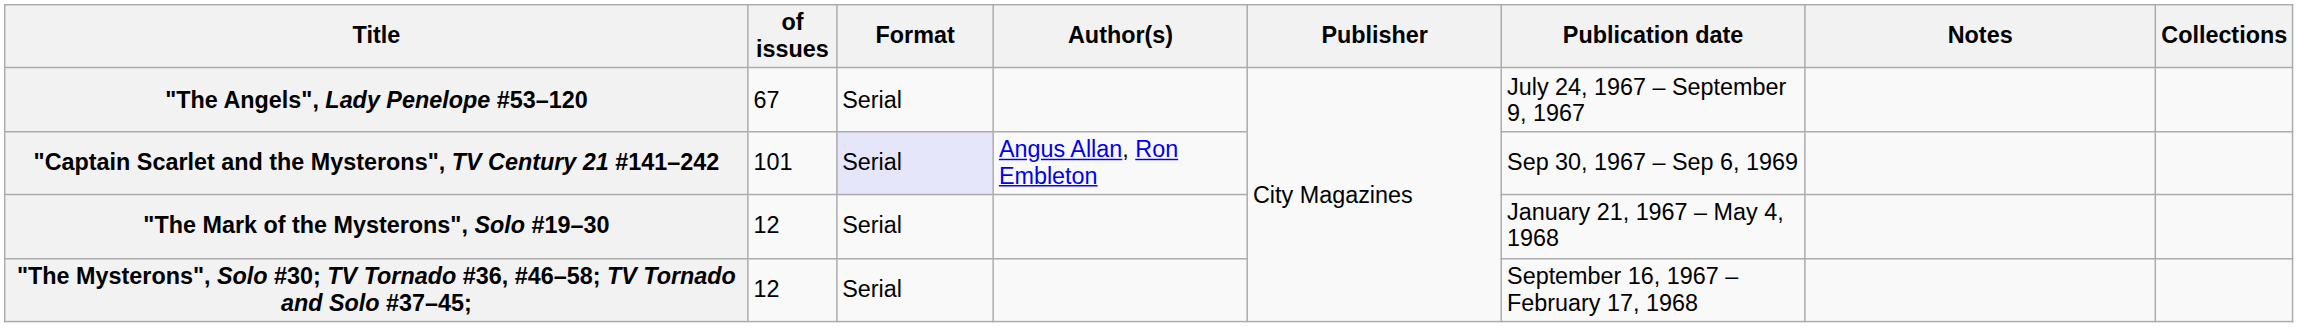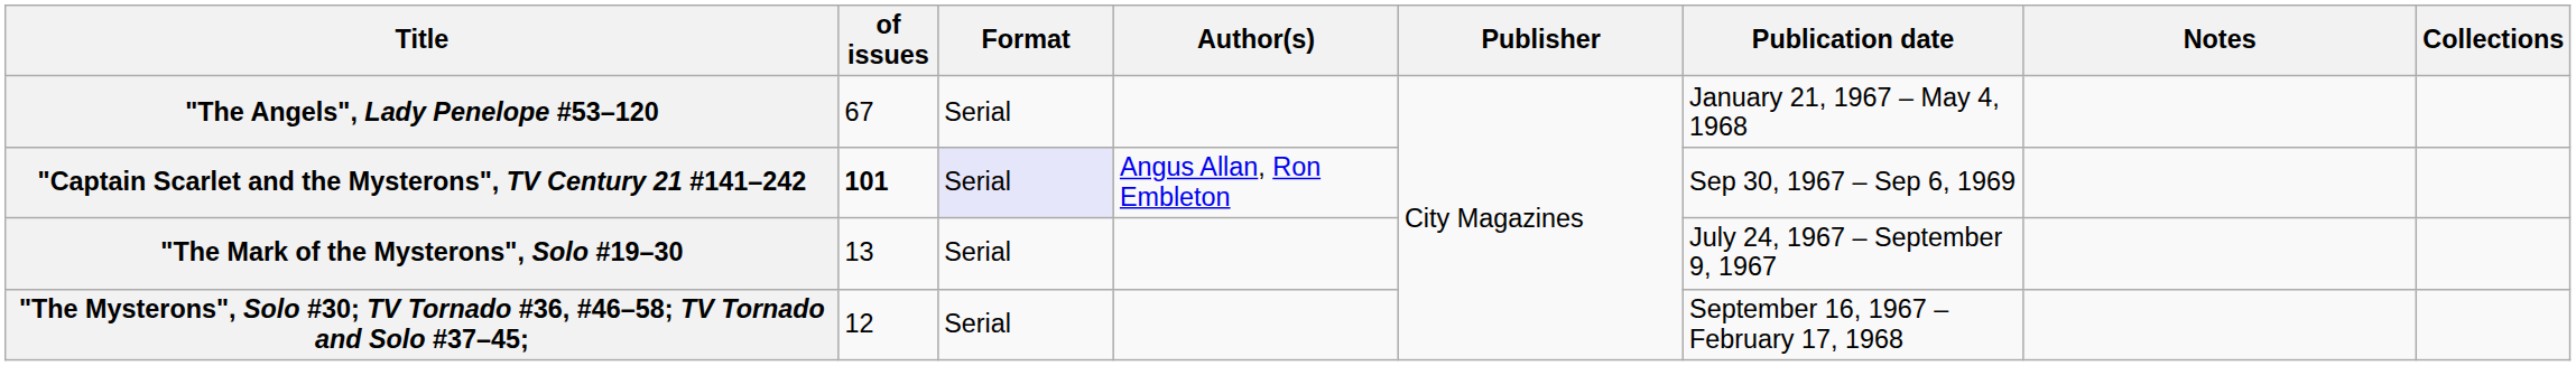 <table class="wikitable">
 <tr>
 <th>Title</th>
 <th style="width:40pt"> of issues</th>
 <th style="width:75pt">Format</th>
 <th style="width:125pt">Author(s)</th>
 <th style="width:125pt">Publisher</th>
 <th style="width:150pt">Publication date</th>
 <th style="width:175pt">Notes</th>
 <th>Collections</th>
 </tr>
 <tr>
 <th>"The Angels", <em>Lady Penelope</em> #53–120</th>
 <td>67</td>
 <td>Serial</td>
 <td></td>
 <td rowspan="4">City Magazines</td>
-<td>July 24, 1967 – September 9, 1967</td>
+<td>January 21, 1967 – May 4, 1968</td>
 <td></td>
 <td></td>
 </tr>
 <tr>
 <th>"Captain Scarlet and the Mysterons", <em>TV Century 21</em> #141–242</th>
-<td>101</td>
+<td><strong>101</strong></td>
 <td style="background: lavender;">Serial</td>
 <td><a href='#'>Angus Allan</a>, <a href='#'>Ron Embleton</a></td>
 <td>Sep 30, 1967 – Sep 6, 1969</td>
 <td></td>
 <td></td>
 </tr>
 <tr>
 <th>"The Mark of the Mysterons", <em>Solo</em> #19–30</th>
-<td>12</td>
+<td>13</td>
 <td>Serial</td>
 <td></td>
-<td>January 21, 1967 – May 4, 1968</td>
+<td>July 24, 1967 – September 9, 1967</td>
 <td></td>
 <td></td>
 </tr>
 <tr>
 <th>"The Mysterons", <em>Solo</em> #30; <em>TV Tornado</em> #36, #46–58; <em>TV Tornado and Solo</em> #37–45;</th>
 <td>12</td>
 <td>Serial</td>
 <td></td>
 <td>September 16, 1967 – February 17, 1968</td>
 <td></td>
 <td></td>
 </tr>
 </table>
